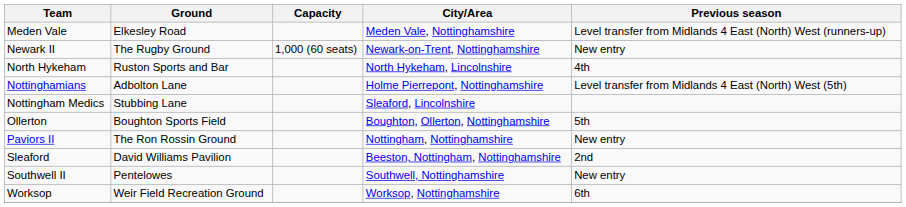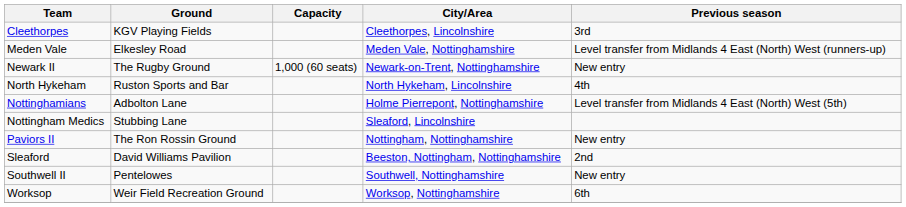 <table class="wikitable sortable" width=100%>
 <tr>
 <th>Team</th>
 <th>Ground</th>
 <th>Capacity</th>
 <th>City/Area</th>
 <th>Previous season</th>
+</tr>
+<tr>
+<td><a href='#'>Cleethorpes</a></td>
+<td>KGV Playing Fields</td>
+<td></td>
+<td><a href='#'>Cleethorpes</a>, <a href='#'>Lincolnshire</a></td>
+<td>3rd</td>
 </tr>
 <tr>
 <td>Meden Vale</td>
 <td>Elkesley Road</td>
 <td></td>
 <td><a href='#'>Meden Vale</a>, <a href='#'>Nottinghamshire</a></td>
 <td>Level transfer from Midlands 4 East (North) West (runners-up)</td>
 </tr>
 <tr>
 <td>Newark II</td>
 <td>The Rugby Ground</td>
 <td>1,000 (60 seats)</td>
 <td><a href='#'>Newark-on-Trent</a>, <a href='#'>Nottinghamshire</a></td>
 <td>New entry</td>
 </tr>
 <tr>
 <td>North Hykeham</td>
 <td>Ruston Sports and Bar</td>
 <td></td>
 <td><a href='#'>North Hykeham</a>, <a href='#'>Lincolnshire</a></td>
 <td>4th</td>
 </tr>
 <tr>
 <td><a href='#'>Nottinghamians</a></td>
 <td>Adbolton Lane</td>
 <td></td>
 <td><a href='#'>Holme Pierrepont</a>, <a href='#'>Nottinghamshire</a></td>
 <td>Level transfer from Midlands 4 East (North) West (5th)</td>
 </tr>
 <tr>
 <td>Nottingham Medics</td>
 <td>Stubbing Lane</td>
 <td></td>
 <td><a href='#'>Sleaford</a>, <a href='#'>Lincolnshire</a></td>
 <td></td>
 </tr>
 <tr>
-<td>Ollerton</td>
-<td>Boughton Sports Field</td>
-<td></td>
-<td><a href='#'>Boughton</a>, <a href='#'>Ollerton</a>, <a href='#'>Nottinghamshire</a></td>
-<td>5th</td>
-</tr>
-<tr>
 <td><a href='#'>Paviors II</a></td>
 <td>The Ron Rossin Ground</td>
 <td></td>
 <td><a href='#'>Nottingham</a>, <a href='#'>Nottinghamshire</a></td>
 <td>New entry</td>
 </tr>
 <tr>
 <td>Sleaford</td>
 <td>David Williams Pavilion</td>
 <td></td>
 <td><a href='#'>Beeston, Nottingham</a>, <a href='#'>Nottinghamshire</a></td>
 <td>2nd</td>
 </tr>
 <tr>
 <td>Southwell II</td>
 <td>Pentelowes</td>
 <td></td>
 <td><a href='#'>Southwell, Nottinghamshire</a></td>
 <td>New entry</td>
 </tr>
 <tr>
 <td>Worksop</td>
 <td>Weir Field Recreation Ground</td>
 <td></td>
 <td><a href='#'>Worksop</a>, <a href='#'>Nottinghamshire</a></td>
 <td>6th</td>
 </tr>
 <tr>
 </tr>
 </table>
